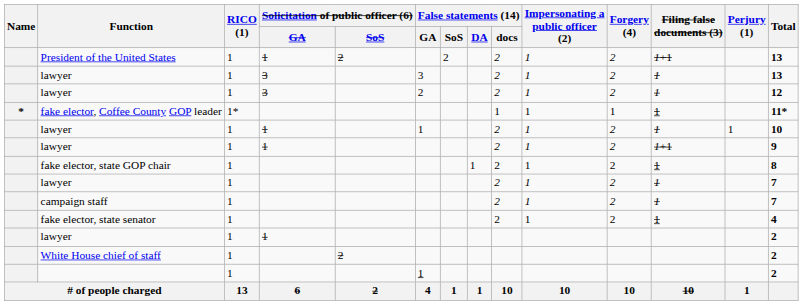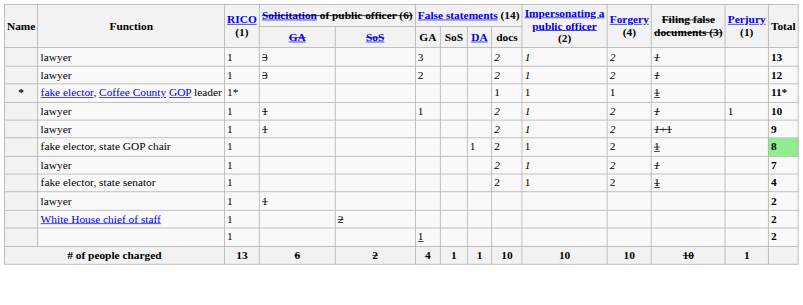 <table class="wikitable sortable plainrowheaders mw-collapsible">
 <tr>
 <th scope="col" rowspan="2">Name</th>
 <th scope="col" rowspan="2">Function</th>
 <th scope="col" rowspan="2"><a href='#'>RICO</a><br>(1)</th>
 <th scope="colgroup" colspan="2"><s><a href='#'>Solicitation</a> of public officer (6)</s></th>
 <th scope="colgroup" colspan="4"><a href='#'>False statements</a> (14)</th>
 <th scope="col" rowspan="2"><a href='#'>Impersonating a<br>public officer</a><br>(2)</th>
 <th scope="col" rowspan="2"><a href='#'>Forgery</a><br>(4)</th>
 <th scope="col" rowspan="2"><s>Filing false<br>documents (3)</s></th>
 <th scope="col" rowspan="2"><a href='#'>Perjury</a><br>(1)</th>
 <th scope="col" rowspan="2">Total</th>
 </tr>
 <tr>
 <th><a href='#'><s>GA</s></a></th>
 <th><a href='#'><s>SoS</s></a></th>
 <th>GA</th>
 <th>SoS</th>
 <th><a href='#'>DA</a></th>
 <th>docs</th>
-</tr>
-<tr>
-<th scope="row"></th>
-<td><a href='#'>President of the United States</a></td>
-<td>1</td>
-<td><s>1</s></td>
-<td><s>2</s></td>
-<td></td>
-<td>2</td>
-<td></td>
-<td><em>2</em></td>
-<td><em>1</em></td>
-<td><em>2</em></td>
-<td><s><em>1</em>+1</s></td>
-<td></td>
-<td><strong>13</strong></td>
 </tr>
 <tr>
 <th scope="row"></th>
 <td>lawyer</td>
 <td>1</td>
 <td><s>3</s></td>
 <td></td>
 <td>3</td>
 <td></td>
 <td></td>
 <td><em>2</em></td>
 <td><em>1</em></td>
 <td><em>2</em></td>
 <td><em><s>1</s></em></td>
 <td></td>
 <td><strong>13</strong></td>
 </tr>
 <tr>
 <th scope="row"></th>
 <td>lawyer</td>
 <td>1</td>
 <td><s>3</s></td>
 <td></td>
 <td>2</td>
 <td></td>
 <td></td>
 <td><em>2</em></td>
 <td><em>1</em></td>
 <td><em>2</em></td>
 <td><em><s>1</s></em></td>
 <td></td>
 <td><strong>12</strong></td>
 </tr>
 <tr>
 <th scope="row">*</th>
 <td><a href='#'>fake elector</a>, <a href='#'>Coffee County</a> <a href='#'>GOP</a> leader</td>
 <td>1*</td>
 <td></td>
 <td></td>
 <td></td>
 <td></td>
 <td></td>
 <td>1</td>
 <td>1</td>
 <td>1</td>
 <td><u><s>1</s></u></td>
 <td></td>
 <td><strong>11*</strong></td>
 </tr>
 <tr>
 <th scope="row"></th>
 <td>lawyer</td>
 <td>1</td>
 <td><s>1</s></td>
 <td></td>
 <td>1</td>
 <td></td>
 <td></td>
 <td><em>2</em></td>
 <td><em>1</em></td>
 <td><em>2</em></td>
 <td><em><s>1</s></em></td>
 <td>1</td>
 <td><strong>10</strong></td>
 </tr>
 <tr>
 <th scope="row"></th>
 <td>lawyer</td>
 <td>1</td>
 <td><s>1</s></td>
 <td></td>
 <td></td>
 <td></td>
 <td></td>
 <td><em>2</em></td>
 <td><em>1</em></td>
 <td><em>2</em></td>
 <td><s><em>1</em>+1</s></td>
 <td></td>
 <td><strong>9</strong></td>
 </tr>
 <tr>
 <th scope="row"></th>
 <td>fake elector, state GOP chair</td>
 <td>1</td>
 <td></td>
 <td></td>
 <td></td>
 <td></td>
 <td>1</td>
 <td>2</td>
 <td>1</td>
 <td>2</td>
 <td><u><s>1</s></u></td>
 <td></td>
-<td><strong>8</strong></td>
+<td style="background: lightgreen;"><strong>8</strong></td>
 </tr>
 <tr>
 <th scope="row"></th>
 <td>lawyer</td>
-<td>1</td>
-<td></td>
-<td></td>
-<td></td>
-<td></td>
-<td></td>
-<td><em>2</em></td>
-<td><em>1</em></td>
-<td><em>2</em></td>
-<td><em><s>1</s></em></td>
-<td></td>
-<td><strong>7</strong></td>
-</tr>
-<tr>
-<th scope="row"></th>
-<td>campaign staff</td>
 <td>1</td>
 <td></td>
 <td></td>
 <td></td>
 <td></td>
 <td></td>
 <td><em>2</em></td>
 <td><em>1</em></td>
 <td><em>2</em></td>
 <td><em><s>1</s></em></td>
 <td></td>
 <td><strong>7</strong></td>
 </tr>
 <tr>
 <th scope="row"></th>
 <td>fake elector, state senator</td>
 <td>1</td>
 <td></td>
 <td></td>
 <td></td>
 <td></td>
 <td></td>
 <td>2</td>
 <td>1</td>
 <td>2</td>
 <td><u><s>1</s></u></td>
 <td></td>
 <td><strong>4</strong></td>
 </tr>
 <tr>
 <th scope="row"></th>
 <td>lawyer</td>
 <td>1</td>
 <td><s>1</s></td>
 <td></td>
 <td></td>
 <td></td>
 <td></td>
 <td></td>
 <td></td>
 <td></td>
 <td></td>
 <td></td>
 <td><strong>2</strong></td>
 </tr>
 <tr>
 <th scope="row"></th>
 <td><a href='#'>White House chief of staff</a></td>
 <td>1</td>
 <td></td>
 <td><s>2</s></td>
 <td></td>
 <td></td>
 <td></td>
 <td></td>
 <td></td>
 <td></td>
 <td></td>
 <td></td>
 <td><strong>2</strong></td>
 </tr>
 <tr>
 <th scope="row"></th>
 <td></td>
 <td>1</td>
 <td></td>
 <td></td>
 <td><u>1</u></td>
 <td></td>
 <td></td>
 <td></td>
 <td></td>
 <td></td>
 <td></td>
 <td></td>
 <td><strong>2</strong></td>
 </tr>
 <tr>
 <th colspan=2># of people charged</th>
 <th>13</th>
 <th><s>6</s></th>
 <th><s>2</s></th>
 <th>4</th>
 <th>1</th>
 <th>1</th>
 <th>10</th>
 <th>10</th>
 <th>10</th>
 <th><s>10</s></th>
 <th>1</th>
 <th></th>
 </tr>
 </table>
